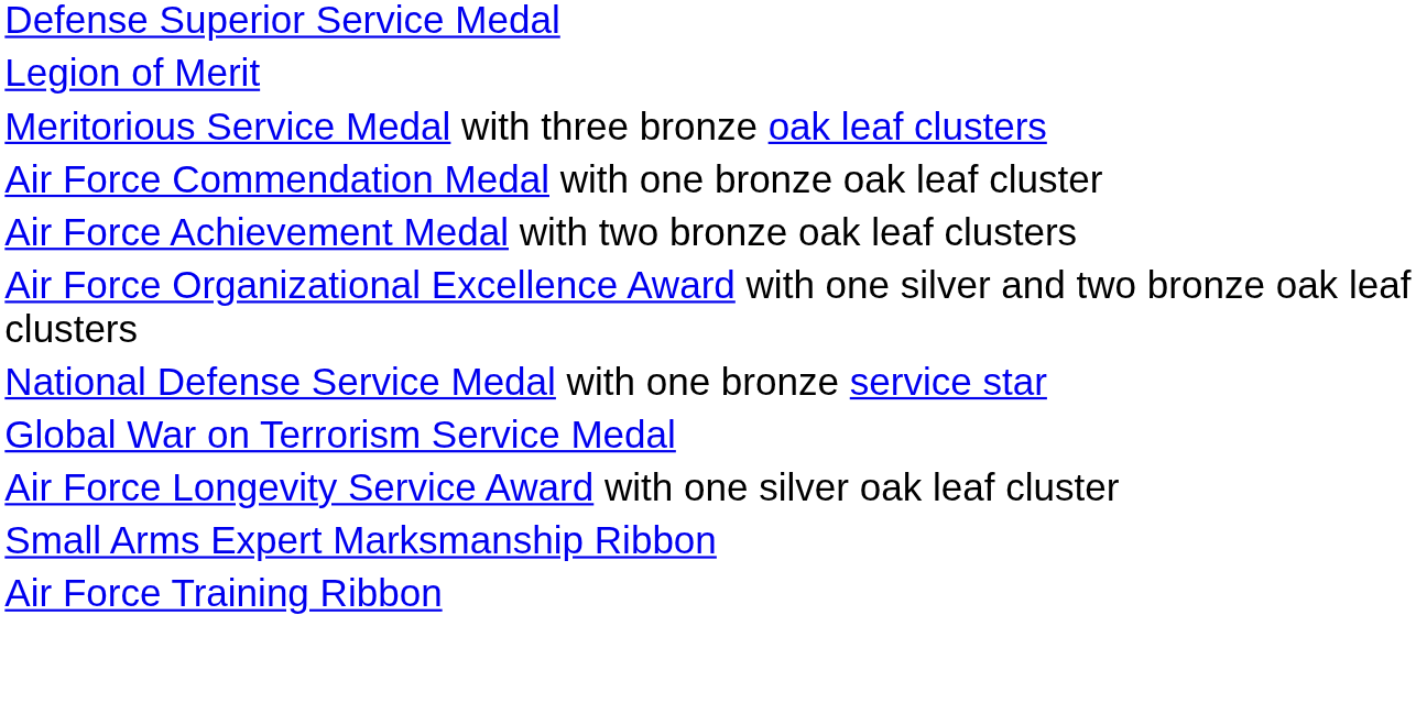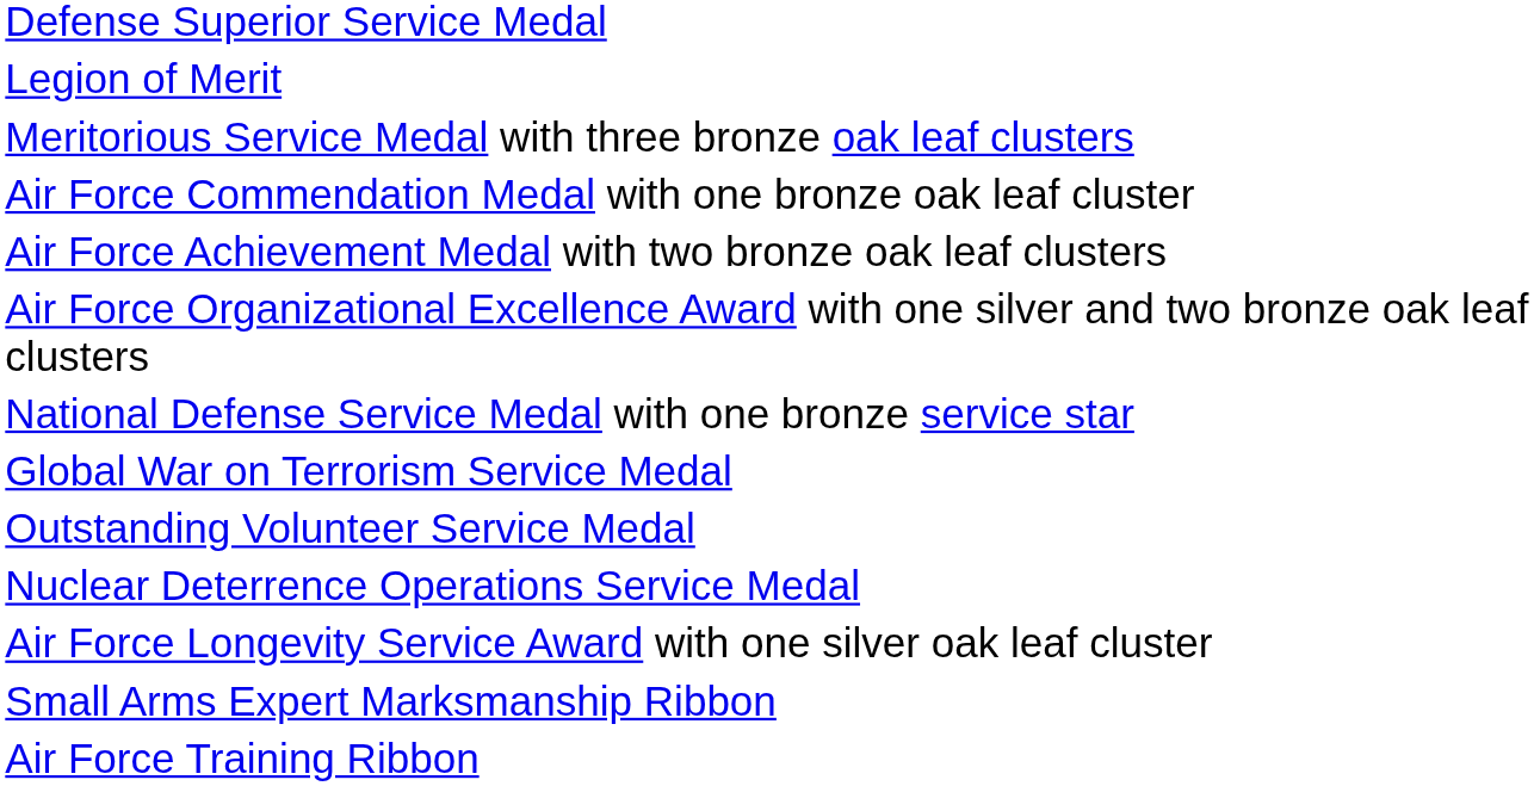 <table>
 <tr>
 <td></td>
 <td><a href='#'>Defense Superior Service Medal</a></td>
 </tr>
 <tr>
 <td></td>
 <td><a href='#'>Legion of Merit</a></td>
 </tr>
 <tr>
 <td></td>
 <td><a href='#'>Meritorious Service Medal</a> with three bronze <a href='#'>oak leaf clusters</a></td>
 </tr>
 <tr>
 <td></td>
 <td><a href='#'>Air Force Commendation Medal</a> with one bronze oak leaf cluster</td>
 </tr>
 <tr>
 <td></td>
 <td><a href='#'>Air Force Achievement Medal</a> with two bronze oak leaf clusters</td>
 </tr>
 <tr>
 <td></td>
 <td><a href='#'>Air Force Organizational Excellence Award</a> with one silver and two bronze oak leaf clusters</td>
 </tr>
 <tr>
 <td></td>
 <td><a href='#'>National Defense Service Medal</a> with one bronze <a href='#'>service star</a></td>
 </tr>
 <tr>
 <td></td>
 <td><a href='#'>Global War on Terrorism Service Medal</a></td>
 </tr>
 <tr>
 <td></td>
+<td><a href='#'>Outstanding Volunteer Service Medal</a></td>
+</tr>
+<tr>
+<td></td>
+<td><a href='#'>Nuclear Deterrence Operations Service Medal</a></td>
+</tr>
+<tr>
+<td></td>
 <td><a href='#'>Air Force Longevity Service Award</a> with one silver oak leaf cluster</td>
 </tr>
 <tr>
 <td></td>
 <td><a href='#'>Small Arms Expert Marksmanship Ribbon</a></td>
 </tr>
 <tr>
 <td></td>
 <td><a href='#'>Air Force Training Ribbon</a></td>
 </tr>
 </table>
